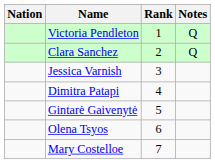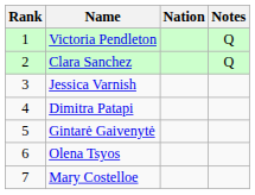 <table class="wikitable sortable" style="text-align:center">
 <tr>
+<th>Rank</th>
+<th>Name</th>
 <th>Nation</th>
-<th>Name</th>
-<th>Rank</th>
 <th>Notes</th>
 </tr>
 <tr bgcolor=ccffcc>
+<td>1</td>
+<td align=left><a href='#'>Victoria Pendleton</a></td>
 <td align=left></td>
-<td align=left><a href='#'>Victoria Pendleton</a></td>
-<td>1</td>
 <td>Q</td>
 </tr>
 <tr bgcolor=ccffcc>
+<td>2</td>
+<td align=left><a href='#'>Clara Sanchez</a></td>
 <td align=left></td>
-<td align=left><a href='#'>Clara Sanchez</a></td>
-<td>2</td>
 <td>Q</td>
 </tr>
 <tr>
+<td>3</td>
+<td align=left><a href='#'>Jessica Varnish</a></td>
 <td align=left></td>
-<td align=left><a href='#'>Jessica Varnish</a></td>
-<td>3</td>
 <td></td>
 </tr>
 <tr>
+<td>4</td>
+<td align=left><a href='#'>Dimitra Patapi</a></td>
 <td align=left></td>
-<td align=left><a href='#'>Dimitra Patapi</a></td>
-<td>4</td>
 <td></td>
 </tr>
 <tr>
+<td>5</td>
+<td align=left><a href='#'>Gintarė Gaivenytė</a></td>
 <td align=left></td>
-<td align=left><a href='#'>Gintarė Gaivenytė</a></td>
-<td>5</td>
 <td></td>
 </tr>
 <tr>
+<td>6</td>
+<td align=left><a href='#'>Olena Tsyos</a></td>
 <td align=left></td>
-<td align=left><a href='#'>Olena Tsyos</a></td>
-<td>6</td>
 <td></td>
 </tr>
 <tr>
+<td>7</td>
+<td align=left><a href='#'>Mary Costelloe</a></td>
 <td align=left></td>
-<td align=left><a href='#'>Mary Costelloe</a></td>
-<td>7</td>
 <td></td>
 </tr>
 </table>
